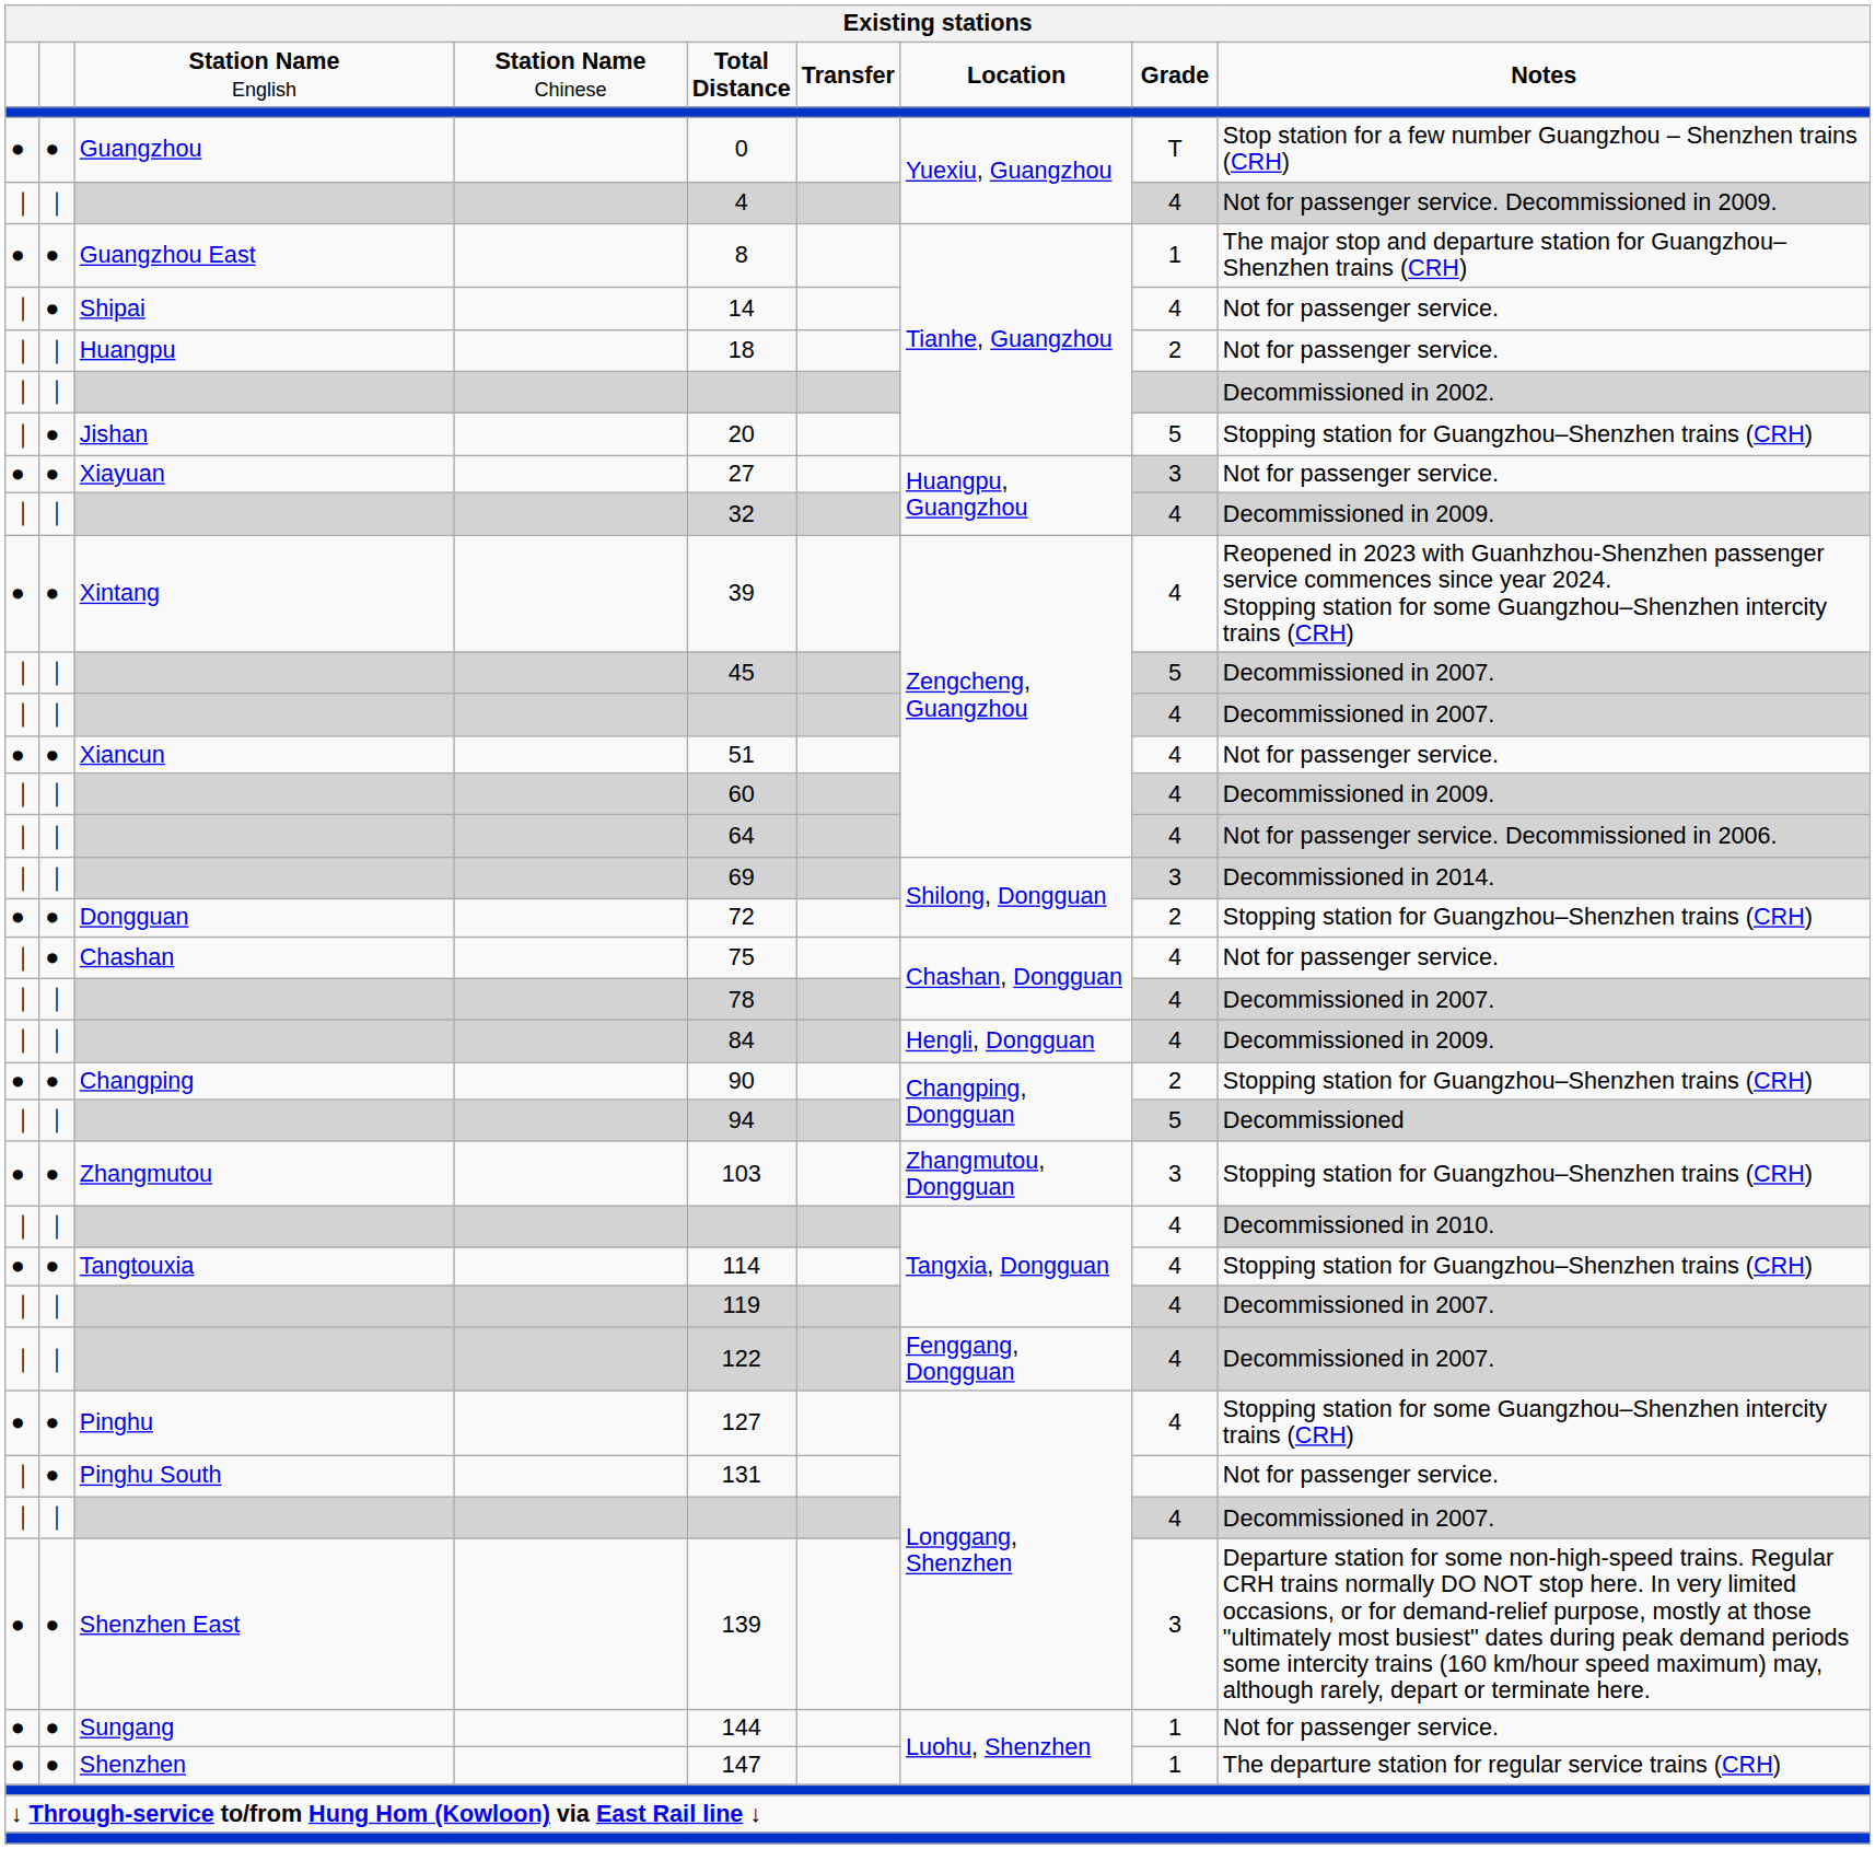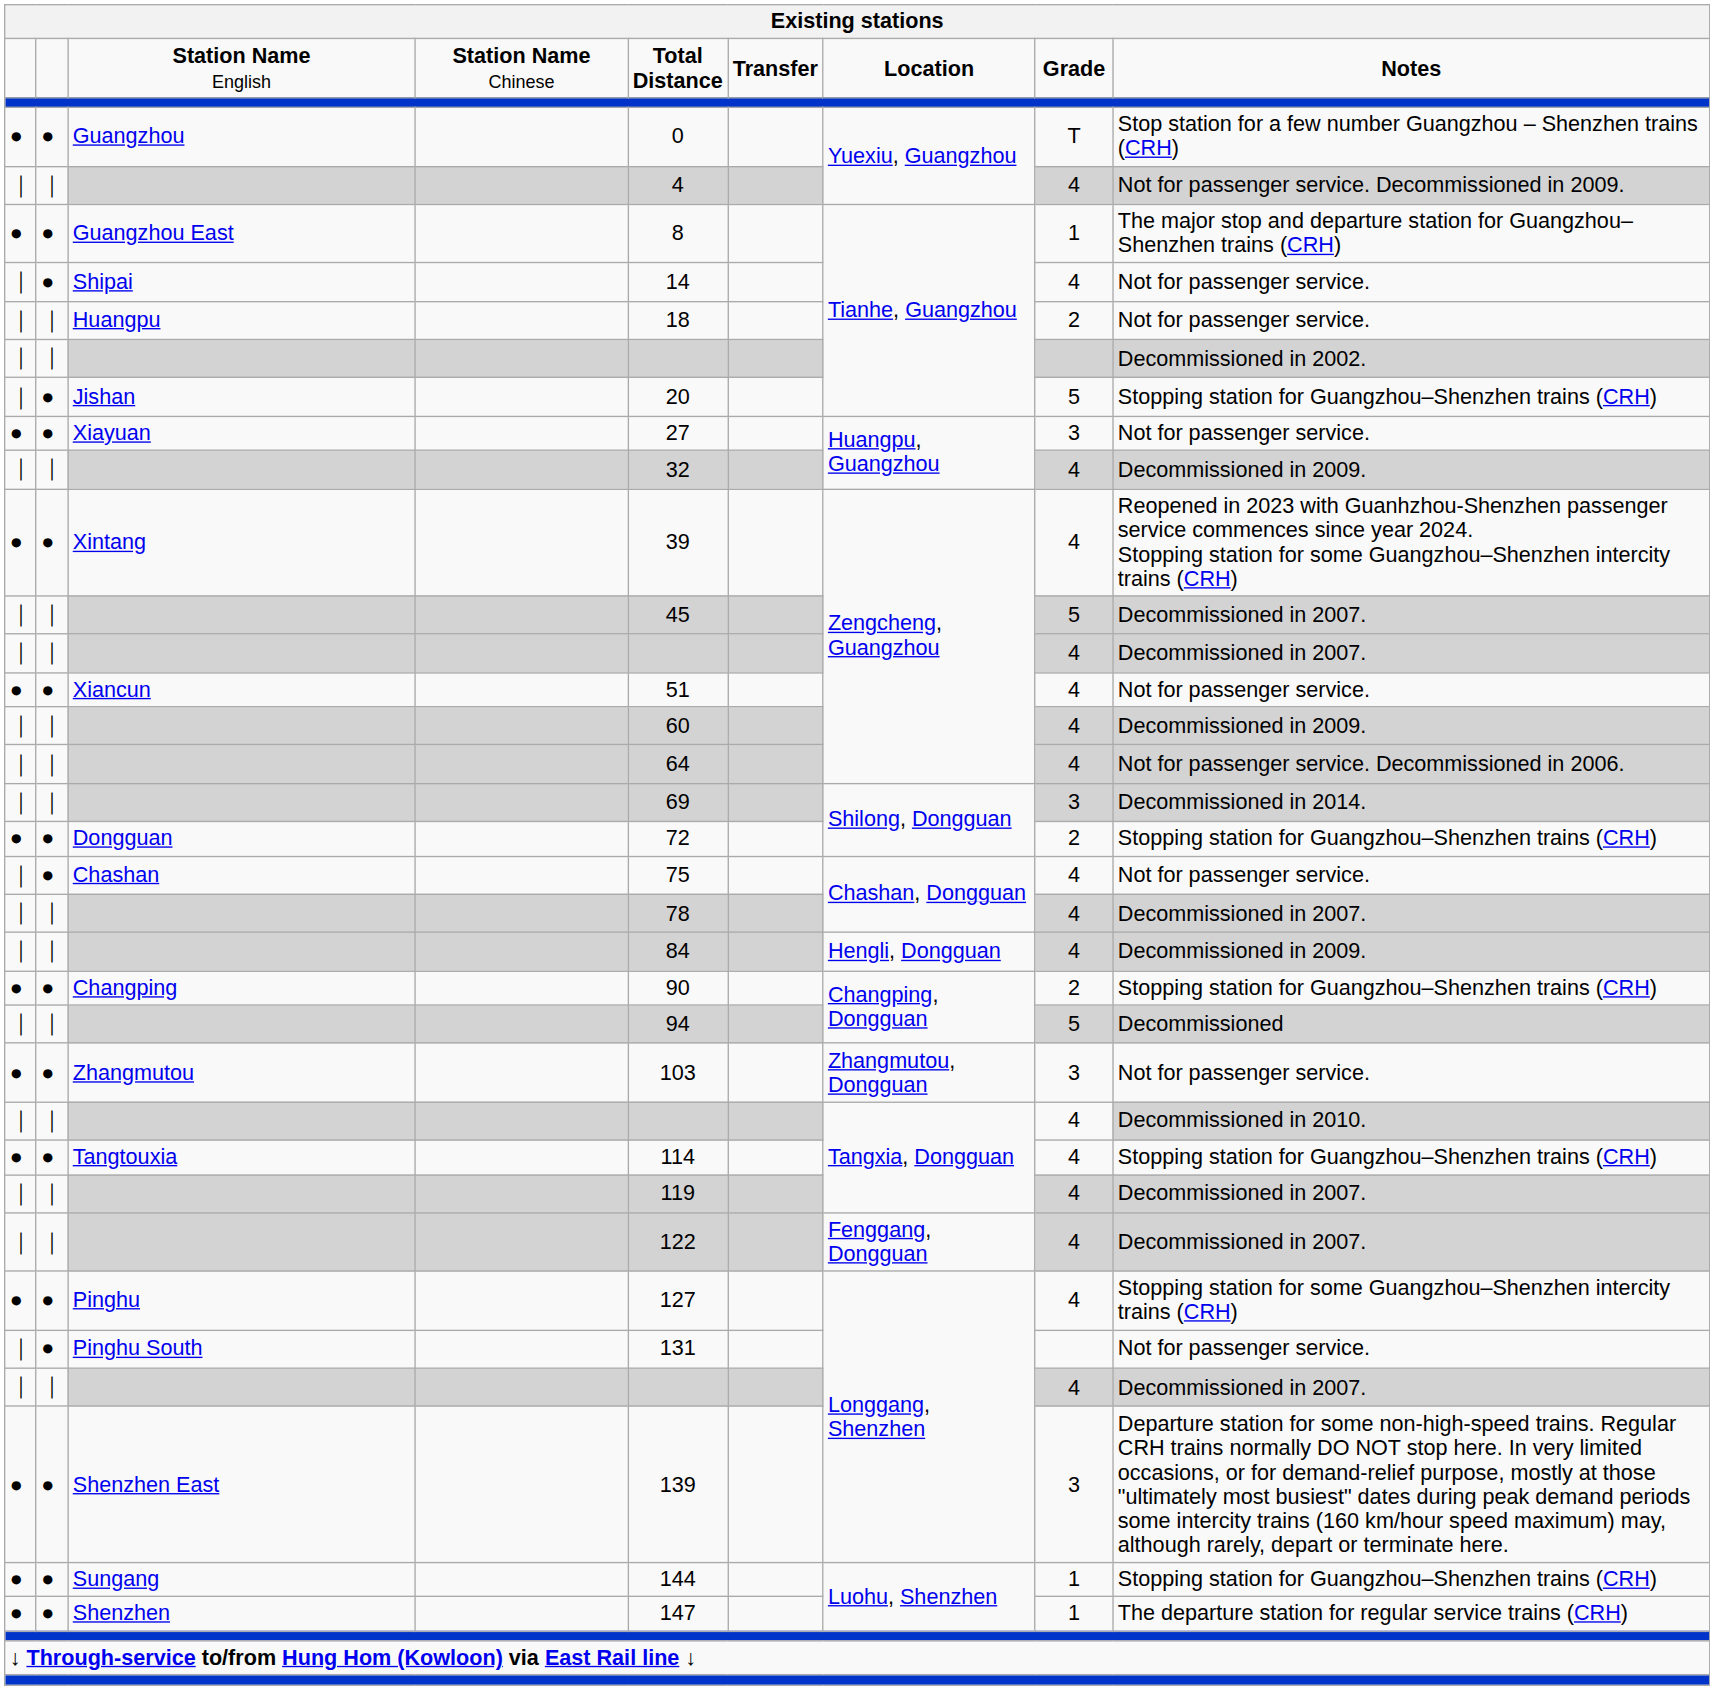 <table class="wikitable sortable collapsible collapsed" style="width:100%">
 <tr>
 <th colspan="9">Existing stations</th>
 </tr>
 <tr>
 <td></td>
 <td></td>
 <td width = "250pt" style="text-align: center;"><strong>Station Name</strong><br><small>English</small></td>
 <td width = "150pt" style="text-align: center;"><strong>Station Name</strong><br><small>Chinese</small></td>
 <td style="text-align:center"><strong>Total<br>Distance</strong></td>
 <td style="text-align:center"><strong>Transfer</strong></td>
 <td width = "150pt" style="text-align: center;"><strong>Location</strong></td>
 <td width = "50pt" style="text-align: center;"><strong>Grade</strong></td>
 <td style="text-align:center"><strong>Notes</strong></td>
 </tr>
 <tr style = "background:#0033c9; height: 2pt">
 <td colspan = "9"></td>
 </tr>
 <tr>
 <td>●</td>
 <td>●</td>
 <td><a href='#'>Guangzhou</a></td>
 <td></td>
 <td align=center>0</td>
 <td align=center><br></td>
 <td rowspan="2"><a href='#'>Yuexiu</a>, <a href='#'>Guangzhou</a></td>
 <td align=center>T<br></td>
 <td align=left>Stop station for a few number Guangzhou – Shenzhen trains (<a href='#'>CRH</a>)</td>
 </tr>
 <tr>
 <td>｜</td>
 <td>｜</td>
 <td bgcolor="lightgrey"></td>
 <td bgcolor="lightgrey"></td>
 <td bgcolor="lightgrey" align=center>4</td>
 <td bgcolor="lightgrey" align=center></td>
 <td bgcolor="lightgrey" align=center>4</td>
 <td bgcolor="lightgrey" align=left>Not for passenger service. Decommissioned in 2009.</td>
 </tr>
 <tr>
 <td>●</td>
 <td>●</td>
 <td><a href='#'>Guangzhou East</a></td>
 <td></td>
 <td align=center>8</td>
 <td align=center><br></td>
 <td rowspan="5"><a href='#'>Tianhe</a>, <a href='#'>Guangzhou</a></td>
 <td align=center>1</td>
 <td align=left>The major stop and departure station for Guangzhou–Shenzhen trains (<a href='#'>CRH</a>)</td>
 </tr>
 <tr>
 <td>｜</td>
 <td>●</td>
 <td><a href='#'>Shipai</a></td>
 <td></td>
 <td align=center>14</td>
 <td align=center></td>
 <td align=center>4</td>
 <td align=left>Not for passenger service.</td>
 </tr>
 <tr>
 <td>｜</td>
 <td>｜</td>
 <td><a href='#'>Huangpu</a></td>
 <td></td>
 <td align=center>18</td>
 <td align=center></td>
 <td align=center>2</td>
 <td align=left>Not for passenger service.</td>
 </tr>
 <tr>
 <td>｜</td>
 <td>｜</td>
 <td bgcolor="lightgrey"></td>
 <td bgcolor="lightgrey"></td>
 <td bgcolor="lightgrey" align=center></td>
 <td bgcolor="lightgrey" align=center></td>
 <td bgcolor="lightgrey" align=center></td>
 <td bgcolor="lightgrey" align=left>Decommissioned in 2002.</td>
 </tr>
 <tr>
 <td>｜</td>
 <td>●</td>
 <td><a href='#'>Jishan</a></td>
 <td></td>
 <td align=center>20</td>
 <td align=center></td>
 <td align=center>5</td>
 <td align=left>Stopping station for Guangzhou–Shenzhen trains (<a href='#'>CRH</a>)</td>
 </tr>
 <tr>
 <td>●</td>
 <td>●</td>
 <td><a href='#'>Xiayuan</a></td>
 <td></td>
 <td align=center>27</td>
 <td align=center></td>
 <td rowspan="2"><a href='#'>Huangpu</a>, <a href='#'>Guangzhou</a></td>
-<td align=center style="background: lightgrey;">3</td>
+<td align=center>3</td>
 <td align=left>Not for passenger service.</td>
 </tr>
 <tr>
 <td>｜</td>
 <td>｜</td>
 <td bgcolor="lightgrey"></td>
 <td bgcolor="lightgrey"></td>
 <td bgcolor="lightgrey" align=center>32</td>
 <td bgcolor="lightgrey" align=center></td>
 <td bgcolor="lightgrey" align=center>4</td>
 <td bgcolor="lightgrey" align=left>Decommissioned in 2009.</td>
 </tr>
 <tr>
 <td>●</td>
 <td>●</td>
 <td><a href='#'>Xintang</a></td>
 <td></td>
 <td align=center>39</td>
 <td align=center><br></td>
 <td rowspan="6"><a href='#'>Zengcheng</a>, <a href='#'>Guangzhou</a></td>
 <td align=center>4</td>
 <td align=left>Reopened in 2023  with Guanhzhou-Shenzhen passenger service commences since year 2024.<br>Stopping station for some Guangzhou–Shenzhen intercity trains (<a href='#'>CRH</a>)</td>
 </tr>
 <tr>
 <td>｜</td>
 <td>｜</td>
 <td bgcolor="lightgrey"></td>
 <td bgcolor="lightgrey"></td>
 <td bgcolor="lightgrey" align=center>45</td>
 <td bgcolor="lightgrey" align=center></td>
 <td bgcolor="lightgrey" align=center>5</td>
 <td bgcolor="lightgrey" align=left>Decommissioned in 2007.</td>
 </tr>
 <tr>
 <td>｜</td>
 <td>｜</td>
 <td bgcolor="lightgrey"></td>
 <td bgcolor="lightgrey"></td>
 <td bgcolor="lightgrey" align=center></td>
 <td bgcolor="lightgrey" align=center></td>
 <td bgcolor="lightgrey" align=center>4</td>
 <td bgcolor="lightgrey" align=left>Decommissioned in 2007.</td>
 </tr>
 <tr>
 <td>●</td>
 <td>●</td>
 <td><a href='#'>Xiancun</a></td>
 <td></td>
 <td align=center>51</td>
 <td align=center></td>
 <td align=center>4</td>
 <td align=left>Not for passenger service.</td>
 </tr>
 <tr>
 <td>｜</td>
 <td>｜</td>
 <td bgcolor="lightgrey"></td>
 <td bgcolor="lightgrey"></td>
 <td bgcolor="lightgrey" align=center>60</td>
 <td bgcolor="lightgrey" align=center></td>
 <td bgcolor="lightgrey" align=center>4</td>
 <td bgcolor="lightgrey" align=left>Decommissioned in 2009.</td>
 </tr>
 <tr>
 <td>｜</td>
 <td>｜</td>
 <td bgcolor="lightgrey"></td>
 <td bgcolor="lightgrey"></td>
 <td bgcolor="lightgrey" align=center>64</td>
 <td bgcolor="lightgrey" align=center></td>
 <td bgcolor="lightgrey" align=center>4</td>
 <td bgcolor="lightgrey" align=left>Not for passenger service. Decommissioned in 2006.</td>
 </tr>
 <tr>
 <td>｜</td>
 <td>｜</td>
 <td bgcolor="lightgrey"></td>
 <td bgcolor="lightgrey"></td>
 <td bgcolor="lightgrey" align=center>69</td>
 <td bgcolor="lightgrey" align=center></td>
 <td rowspan="2"><a href='#'>Shilong</a>, <a href='#'>Dongguan</a></td>
 <td bgcolor="lightgrey" align=center>3</td>
 <td bgcolor="lightgrey" align=left>Decommissioned in 2014.</td>
 </tr>
 <tr>
 <td>●</td>
 <td>●</td>
 <td><a href='#'>Dongguan</a></td>
 <td></td>
 <td align=center>72</td>
 <td align=center><br></td>
 <td align=center>2</td>
 <td align=left>Stopping station for Guangzhou–Shenzhen trains (<a href='#'>CRH</a>)</td>
 </tr>
 <tr>
 <td>｜</td>
 <td>●</td>
 <td><a href='#'>Chashan</a></td>
 <td></td>
 <td align=center>75</td>
 <td align=center></td>
 <td rowspan="2"><a href='#'>Chashan</a>, <a href='#'>Dongguan</a></td>
 <td align=center>4</td>
 <td align=left>Not for passenger service.</td>
 </tr>
 <tr>
 <td>｜</td>
 <td>｜</td>
 <td bgcolor="lightgrey"></td>
 <td bgcolor="lightgrey"></td>
 <td bgcolor="lightgrey" align=center>78</td>
 <td bgcolor="lightgrey" align=center></td>
 <td bgcolor="lightgrey" align=center>4</td>
 <td bgcolor="lightgrey" align=left>Decommissioned in 2007.</td>
 </tr>
 <tr>
 <td>｜</td>
 <td>｜</td>
 <td bgcolor="lightgrey"></td>
 <td bgcolor="lightgrey"></td>
 <td bgcolor="lightgrey" align=center>84</td>
 <td bgcolor="lightgrey" align=center></td>
 <td><a href='#'>Hengli</a>, <a href='#'>Dongguan</a></td>
 <td bgcolor="lightgrey" align=center>4</td>
 <td bgcolor="lightgrey" align=left>Decommissioned in 2009.</td>
 </tr>
 <tr>
 <td>●</td>
 <td>●</td>
 <td><a href='#'>Changping</a></td>
 <td></td>
 <td align=center>90</td>
 <td align=center></td>
 <td rowspan="2"><a href='#'>Changping</a>, <a href='#'>Dongguan</a></td>
 <td align=center>2</td>
 <td align=left>Stopping station for Guangzhou–Shenzhen trains (<a href='#'>CRH</a>)</td>
 </tr>
 <tr>
 <td>｜</td>
 <td>｜</td>
 <td bgcolor="lightgrey"></td>
 <td bgcolor="lightgrey"></td>
 <td bgcolor="lightgrey" align=center>94</td>
 <td bgcolor="lightgrey" align=center></td>
 <td bgcolor="lightgrey" align=center>5</td>
 <td bgcolor="lightgrey" align=left>Decommissioned</td>
 </tr>
 <tr>
 <td>●</td>
 <td>●</td>
 <td><a href='#'>Zhangmutou</a></td>
 <td></td>
 <td align=center>103</td>
 <td align=center></td>
 <td><a href='#'>Zhangmutou</a>, <a href='#'>Dongguan</a></td>
 <td align=center>3</td>
-<td align=left>Stopping station for Guangzhou–Shenzhen trains (<a href='#'>CRH</a>)</td>
+<td align=left>Not for passenger service.</td>
 </tr>
 <tr>
 <td>｜</td>
 <td>｜</td>
 <td bgcolor="lightgrey"></td>
 <td bgcolor="lightgrey"></td>
 <td bgcolor="lightgrey" align=center></td>
 <td bgcolor="lightgrey" align=center></td>
 <td rowspan="3"><a href='#'>Tangxia</a>, <a href='#'>Dongguan</a></td>
 <td align=center>4</td>
 <td bgcolor="lightgrey" bgcolor="lightgrey" align=left>Decommissioned in 2010.</td>
 </tr>
 <tr>
 <td>●</td>
 <td>●</td>
 <td><a href='#'>Tangtouxia</a></td>
 <td></td>
 <td align=center>114</td>
 <td align=center></td>
 <td align=center>4</td>
 <td align=left>Stopping station for Guangzhou–Shenzhen trains (<a href='#'>CRH</a>)</td>
 </tr>
 <tr>
 <td>｜</td>
 <td>｜</td>
 <td bgcolor="lightgrey"></td>
 <td bgcolor="lightgrey"></td>
 <td bgcolor="lightgrey" align=center>119</td>
 <td bgcolor="lightgrey" align=center></td>
 <td bgcolor="lightgrey" align=center>4</td>
 <td bgcolor="lightgrey" align=left>Decommissioned in 2007.</td>
 </tr>
 <tr>
 <td>｜</td>
 <td>｜</td>
 <td bgcolor="lightgrey"></td>
 <td bgcolor="lightgrey"></td>
 <td bgcolor="lightgrey" align=center>122</td>
 <td bgcolor="lightgrey" align=center></td>
 <td><a href='#'>Fenggang</a>, <a href='#'>Dongguan</a></td>
 <td bgcolor="lightgrey" align=center>4</td>
 <td bgcolor="lightgrey" align=left>Decommissioned in 2007.</td>
 </tr>
 <tr>
 <td>●</td>
 <td>●</td>
 <td><a href='#'>Pinghu</a></td>
 <td></td>
 <td align=center>127</td>
 <td align=center><br></td>
 <td rowspan="4"><a href='#'>Longgang</a>, <a href='#'>Shenzhen</a></td>
 <td align=center>4</td>
 <td align=left>Stopping station for some Guangzhou–Shenzhen intercity trains (<a href='#'>CRH</a>)</td>
 </tr>
 <tr>
 <td>｜</td>
 <td>●</td>
 <td><a href='#'>Pinghu South</a></td>
 <td></td>
 <td align=center>131</td>
 <td align=center></td>
 <td align=center></td>
 <td align=left>Not for passenger service.</td>
 </tr>
 <tr>
 <td>｜</td>
 <td>｜</td>
 <td bgcolor="lightgrey"></td>
 <td bgcolor="lightgrey"></td>
 <td bgcolor="lightgrey" align=center></td>
 <td bgcolor="lightgrey" align=center></td>
 <td bgcolor="lightgrey" align=center>4</td>
 <td bgcolor="lightgrey" align=left>Decommissioned in 2007.</td>
 </tr>
 <tr>
 <td>●</td>
 <td>●</td>
 <td><a href='#'>Shenzhen East</a></td>
 <td></td>
 <td align=center>139</td>
 <td align=center><br></td>
 <td align=center>3</td>
 <td align=left>Departure station for some non-high-speed trains. Regular CRH trains normally DO NOT stop here. In very limited occasions, or for demand-relief purpose, mostly at those "ultimately most busiest" dates during peak demand periods some intercity trains  (160 km/hour speed maximum) may, although rarely, depart or terminate here.</td>
 </tr>
 <tr>
 <td>●</td>
 <td>●</td>
 <td><a href='#'>Sungang</a></td>
 <td></td>
 <td align=center>144</td>
 <td align=center></td>
 <td rowspan="2"><a href='#'>Luohu</a>, <a href='#'>Shenzhen</a></td>
 <td align=center>1</td>
-<td align=left>Not for passenger service.</td>
+<td align=left>Stopping station for Guangzhou–Shenzhen trains (<a href='#'>CRH</a>)</td>
 </tr>
 <tr>
 <td>●</td>
 <td>●</td>
 <td><a href='#'>Shenzhen</a></td>
 <td></td>
 <td align=center>147</td>
 <td align=center>  <br></td>
 <td align=center>1</td>
 <td align=left>The departure station for regular service trains (<a href='#'>CRH</a>)</td>
 </tr>
 <tr style = "background:#0033c9; height: 2pt">
 <td colspan = "9"></td>
 </tr>
 <tr>
 <td colspan = "9"><strong>↓ <a href='#'>Through-service</a> to/from <a href='#'>Hung Hom (Kowloon)</a> via <a href='#'>East Rail line</a> ↓</strong></td>
 </tr>
 <tr style = "background:#0033c9; height: 2pt">
 <td colspan = "9"></td>
 </tr>
 </table>
